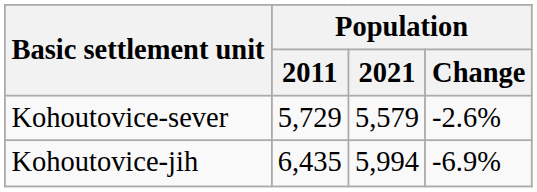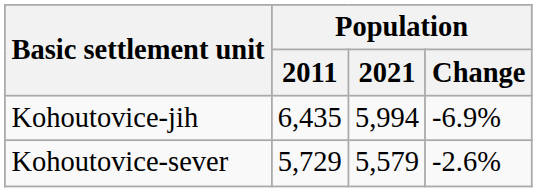 <table class="wikitable sortable">
 <tr>
 <th rowspan=2>Basic settlement unit</th>
 <th colspan=3>Population</th>
 </tr>
 <tr>
 <th>2011</th>
 <th>2021</th>
 <th>Change</th>
 </tr>
 <tr>
+<td>Kohoutovice-jih</td>
+<td>6,435</td>
+<td>5,994</td>
+<td>-6.9%</td>
+</tr>
+<tr>
 <td>Kohoutovice-sever</td>
 <td>5,729</td>
 <td>5,579</td>
 <td>-2.6%</td>
 </tr>
-<tr>
-<td>Kohoutovice-jih</td>
-<td>6,435</td>
-<td>5,994</td>
-<td>-6.9%</td>
-</tr>
 </table>
